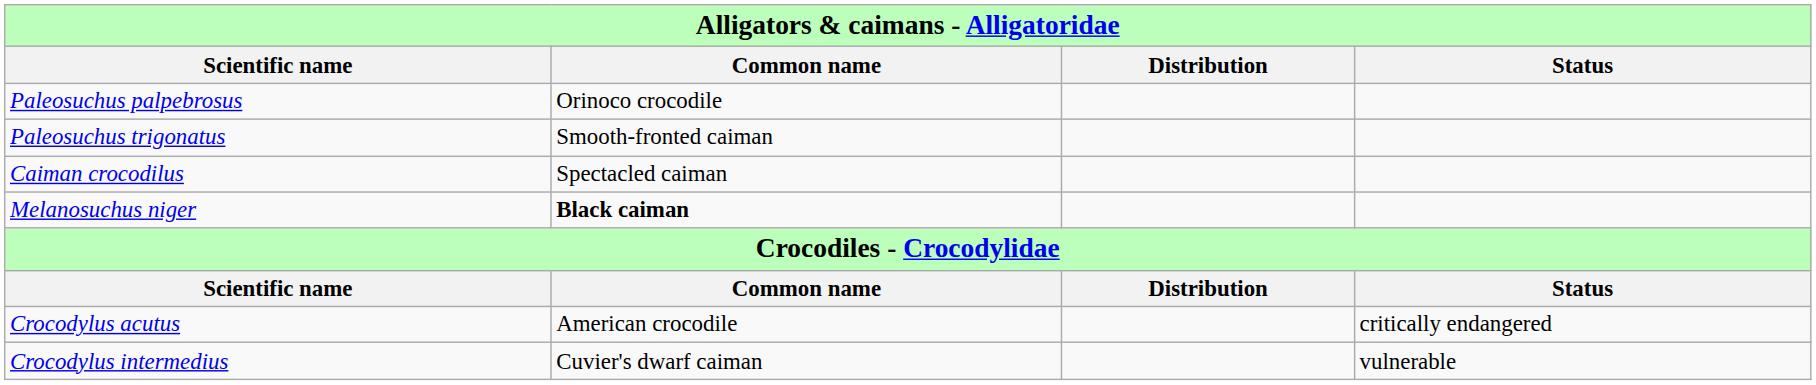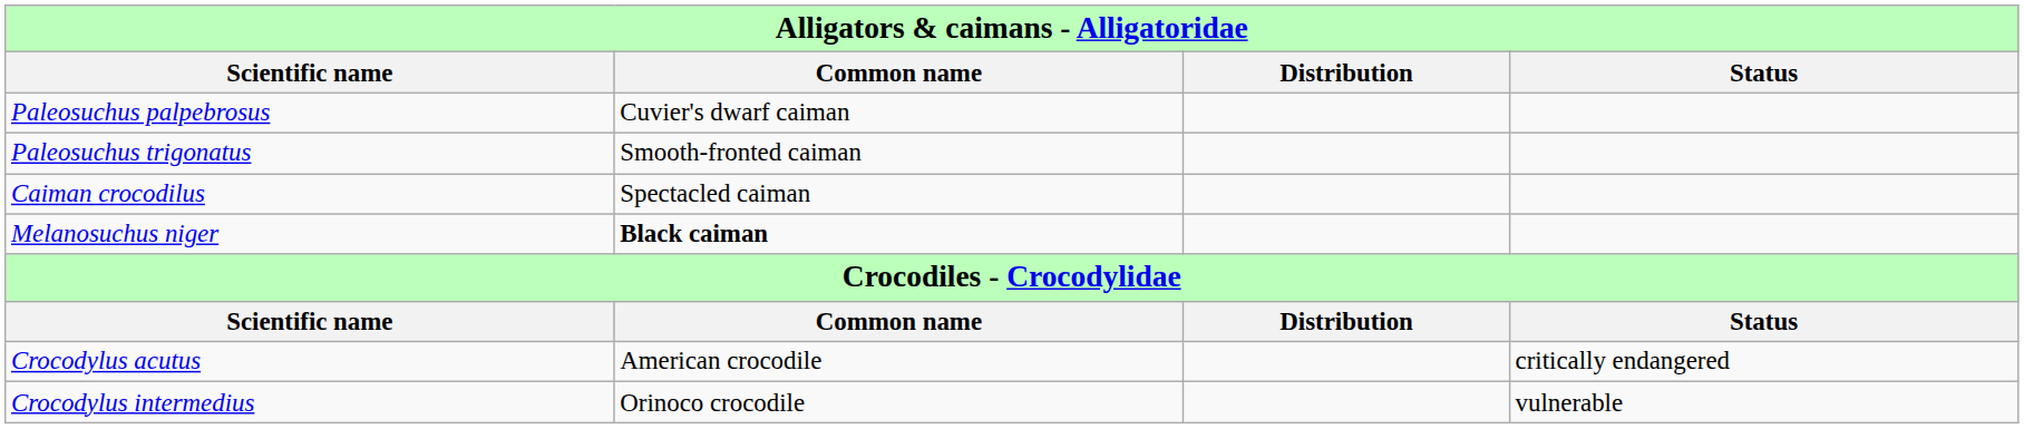 <table class="wikitable" style="width:100%;">
 <tr>
 <td colspan="100%" align="center" bgcolor="#bbffbb"><big><strong>Alligators & caimans - <a href='#'>Alligatoridae</a></strong></big></td>
 </tr>
 <tr>
 <th>Scientific name</th>
 <th>Common name</th>
 <th>Distribution</th>
 <th>Status</th>
 </tr>
 <tr>
 <td><em><a href='#'>Paleosuchus palpebrosus</a></em></td>
-<td>Orinoco crocodile</td>
+<td>Cuvier's dwarf caiman</td>
 <td></td>
 <td></td>
 </tr>
 <tr>
 <td><em><a href='#'>Paleosuchus trigonatus</a></em></td>
 <td>Smooth-fronted caiman</td>
 <td></td>
 <td></td>
 </tr>
 <tr>
 <td><em><a href='#'>Caiman crocodilus</a></em></td>
 <td>Spectacled caiman</td>
 <td></td>
 <td></td>
 </tr>
 <tr>
 <td><em><a href='#'>Melanosuchus niger</a></em></td>
 <td><strong>Black caiman</strong></td>
 <td></td>
 <td></td>
 </tr>
 <tr>
 <td colspan="100%" align="center" bgcolor="#bbffbb"><big><strong>Crocodiles - <a href='#'>Crocodylidae</a></strong></big></td>
 </tr>
 <tr>
 <th>Scientific name</th>
 <th>Common name</th>
 <th>Distribution</th>
 <th>Status</th>
 </tr>
 <tr>
 <td><em><a href='#'>Crocodylus acutus</a></em></td>
 <td>American crocodile</td>
 <td></td>
 <td><span>critically endangered</span></td>
 </tr>
 <tr>
 <td><em><a href='#'>Crocodylus intermedius</a></em></td>
-<td>Cuvier's dwarf caiman</td>
+<td>Orinoco crocodile</td>
 <td></td>
 <td><span>vulnerable</span></td>
 </tr>
 </table>
